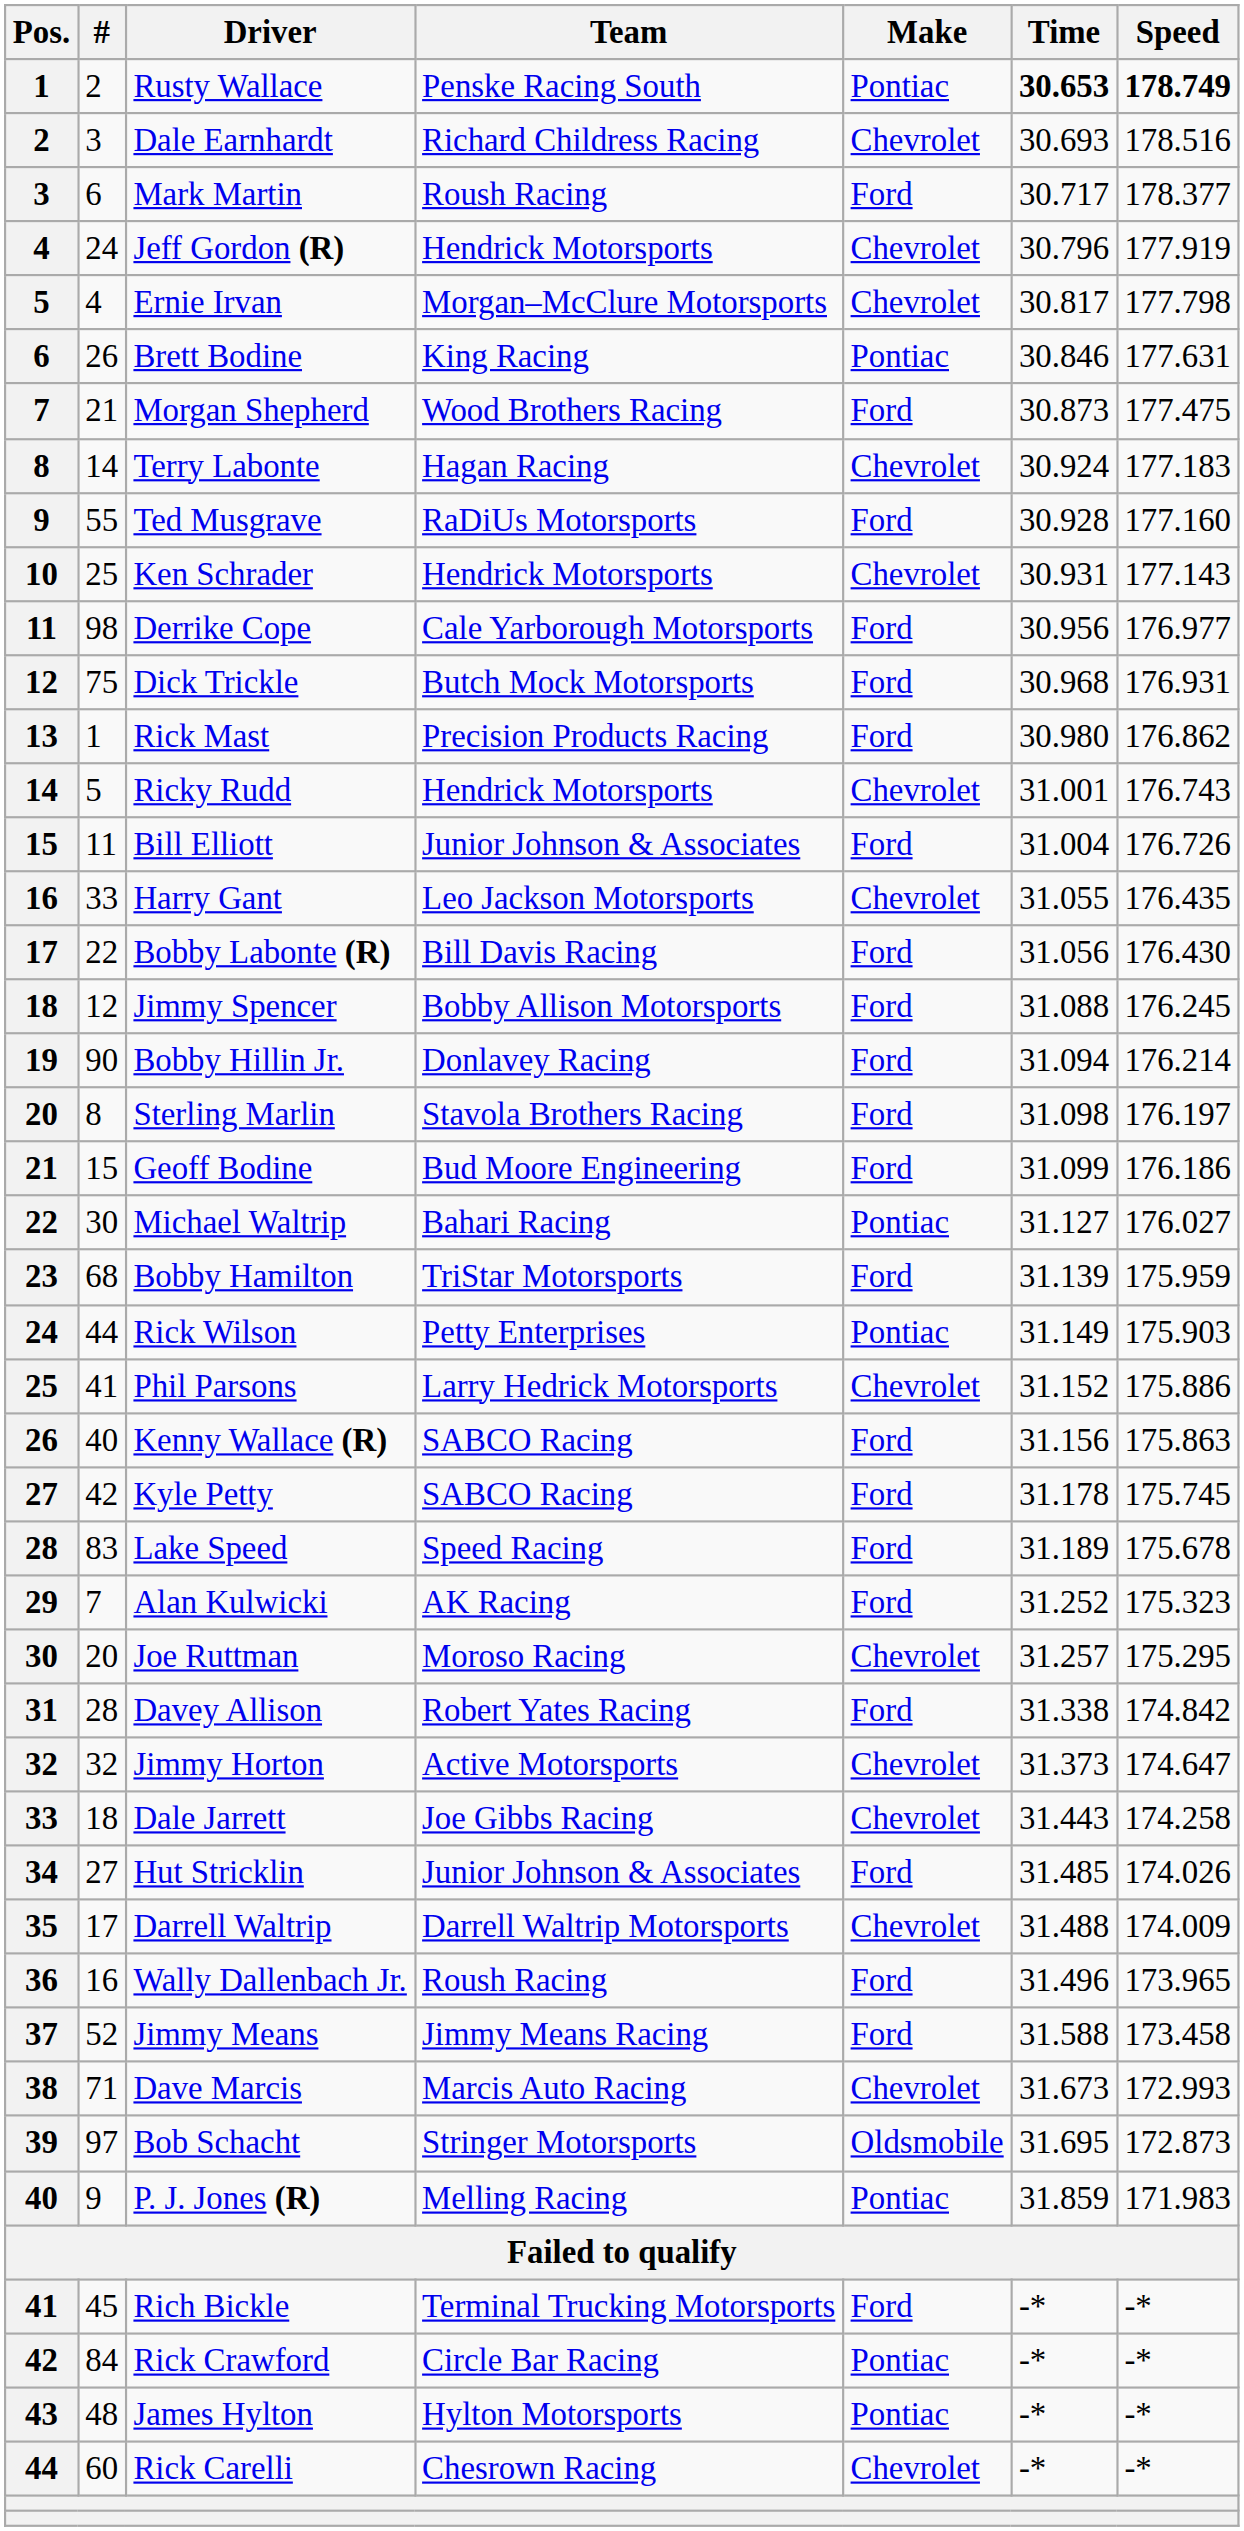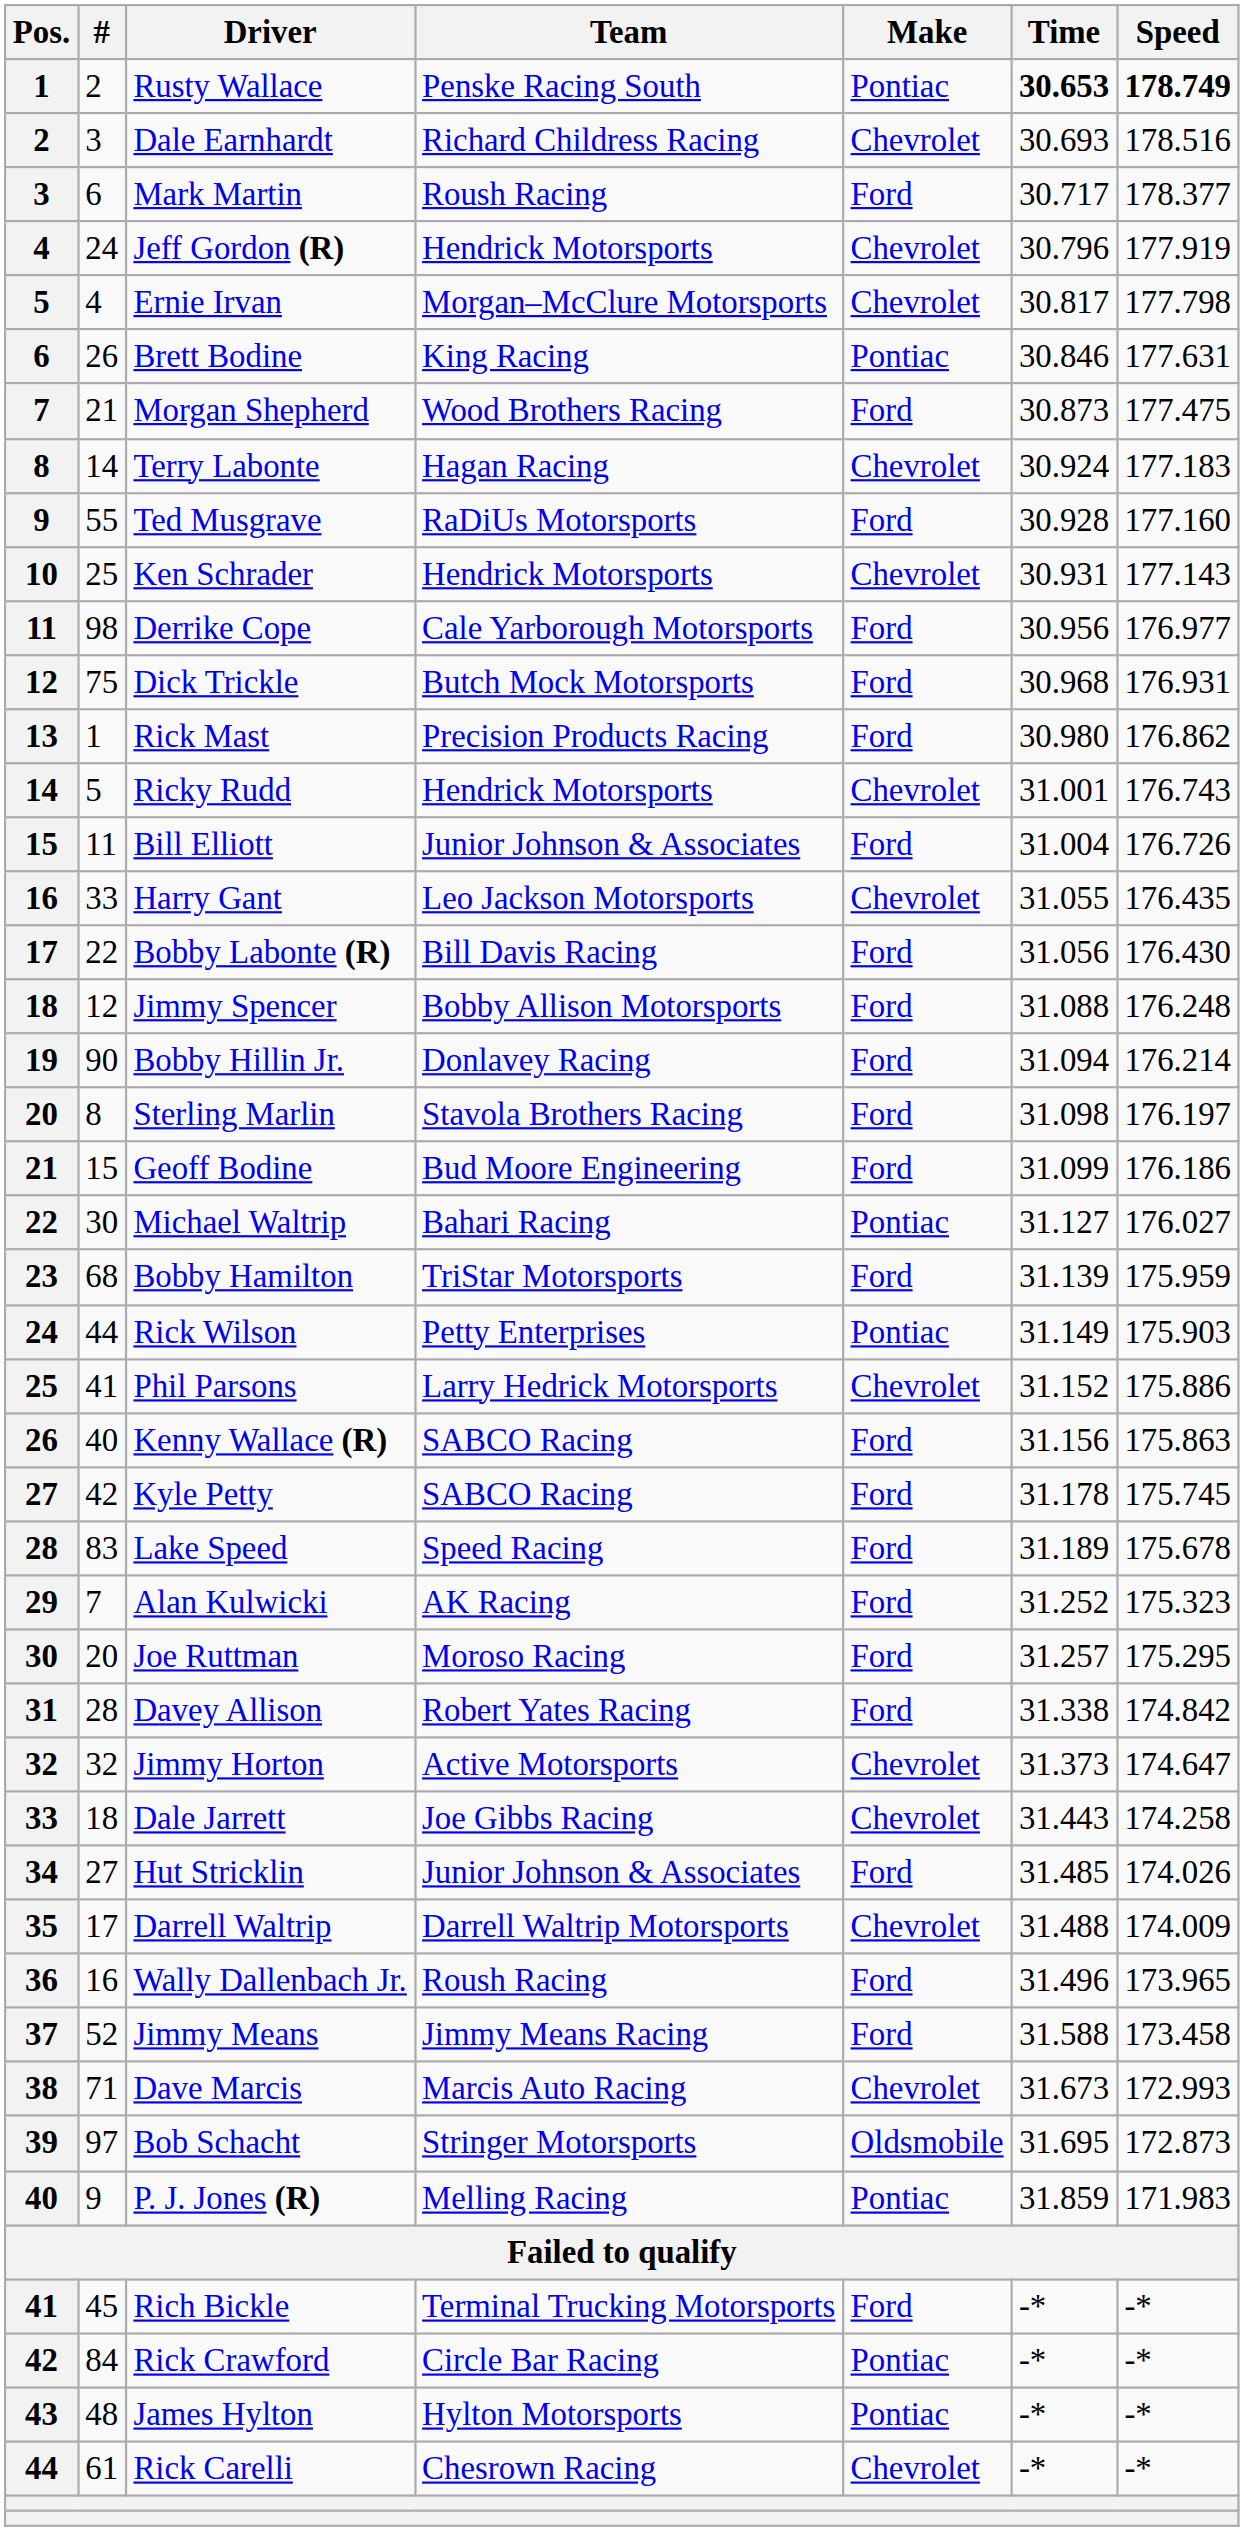 <table class="wikitable" style="font-size:95%">
 <tr>
 <th>Pos.</th>
 <th>#</th>
 <th>Driver</th>
 <th>Team</th>
 <th>Make</th>
 <th>Time</th>
 <th>Speed</th>
 </tr>
 <tr>
 <th>1</th>
 <td>2</td>
 <td><a href='#'>Rusty Wallace</a></td>
 <td><a href='#'>Penske Racing South</a></td>
 <td><a href='#'>Pontiac</a></td>
 <td><strong>30.653</strong></td>
 <td><strong>178.749</strong></td>
 </tr>
 <tr>
 <th>2</th>
 <td>3</td>
 <td><a href='#'>Dale Earnhardt</a></td>
 <td><a href='#'>Richard Childress Racing</a></td>
 <td><a href='#'>Chevrolet</a></td>
 <td>30.693</td>
 <td>178.516</td>
 </tr>
 <tr>
 <th>3</th>
 <td>6</td>
 <td><a href='#'>Mark Martin</a></td>
 <td><a href='#'>Roush Racing</a></td>
 <td><a href='#'>Ford</a></td>
 <td>30.717</td>
 <td>178.377</td>
 </tr>
 <tr>
 <th>4</th>
 <td>24</td>
 <td><a href='#'>Jeff Gordon</a> <strong>(R)</strong></td>
 <td><a href='#'>Hendrick Motorsports</a></td>
 <td><a href='#'>Chevrolet</a></td>
 <td>30.796</td>
 <td>177.919</td>
 </tr>
 <tr>
 <th>5</th>
 <td>4</td>
 <td><a href='#'>Ernie Irvan</a></td>
 <td><a href='#'>Morgan–McClure Motorsports</a></td>
 <td><a href='#'>Chevrolet</a></td>
 <td>30.817</td>
 <td>177.798</td>
 </tr>
 <tr>
 <th>6</th>
 <td>26</td>
 <td><a href='#'>Brett Bodine</a></td>
 <td><a href='#'>King Racing</a></td>
 <td><a href='#'>Pontiac</a></td>
 <td>30.846</td>
 <td>177.631</td>
 </tr>
 <tr>
 <th>7</th>
 <td>21</td>
 <td><a href='#'>Morgan Shepherd</a></td>
 <td><a href='#'>Wood Brothers Racing</a></td>
 <td><a href='#'>Ford</a></td>
 <td>30.873</td>
 <td>177.475</td>
 </tr>
 <tr>
 <th>8</th>
 <td>14</td>
 <td><a href='#'>Terry Labonte</a></td>
 <td><a href='#'>Hagan Racing</a></td>
 <td><a href='#'>Chevrolet</a></td>
 <td>30.924</td>
 <td>177.183</td>
 </tr>
 <tr>
 <th>9</th>
 <td>55</td>
 <td><a href='#'>Ted Musgrave</a></td>
 <td><a href='#'>RaDiUs Motorsports</a></td>
 <td><a href='#'>Ford</a></td>
 <td>30.928</td>
 <td>177.160</td>
 </tr>
 <tr>
 <th>10</th>
 <td>25</td>
 <td><a href='#'>Ken Schrader</a></td>
 <td><a href='#'>Hendrick Motorsports</a></td>
 <td><a href='#'>Chevrolet</a></td>
 <td>30.931</td>
 <td>177.143</td>
 </tr>
 <tr>
 <th>11</th>
 <td>98</td>
 <td><a href='#'>Derrike Cope</a></td>
 <td><a href='#'>Cale Yarborough Motorsports</a></td>
 <td><a href='#'>Ford</a></td>
 <td>30.956</td>
 <td>176.977</td>
 </tr>
 <tr>
 <th>12</th>
 <td>75</td>
 <td><a href='#'>Dick Trickle</a></td>
 <td><a href='#'>Butch Mock Motorsports</a></td>
 <td><a href='#'>Ford</a></td>
 <td>30.968</td>
 <td>176.931</td>
 </tr>
 <tr>
 <th>13</th>
 <td>1</td>
 <td><a href='#'>Rick Mast</a></td>
 <td><a href='#'>Precision Products Racing</a></td>
 <td><a href='#'>Ford</a></td>
 <td>30.980</td>
 <td>176.862</td>
 </tr>
 <tr>
 <th>14</th>
 <td>5</td>
 <td><a href='#'>Ricky Rudd</a></td>
 <td><a href='#'>Hendrick Motorsports</a></td>
 <td><a href='#'>Chevrolet</a></td>
 <td>31.001</td>
 <td>176.743</td>
 </tr>
 <tr>
 <th>15</th>
 <td>11</td>
 <td><a href='#'>Bill Elliott</a></td>
 <td><a href='#'>Junior Johnson & Associates</a></td>
 <td><a href='#'>Ford</a></td>
 <td>31.004</td>
 <td>176.726</td>
 </tr>
 <tr>
 <th>16</th>
 <td>33</td>
 <td><a href='#'>Harry Gant</a></td>
 <td><a href='#'>Leo Jackson Motorsports</a></td>
 <td><a href='#'>Chevrolet</a></td>
 <td>31.055</td>
 <td>176.435</td>
 </tr>
 <tr>
 <th>17</th>
 <td>22</td>
 <td><a href='#'>Bobby Labonte</a> <strong>(R)</strong></td>
 <td><a href='#'>Bill Davis Racing</a></td>
 <td><a href='#'>Ford</a></td>
 <td>31.056</td>
 <td>176.430</td>
 </tr>
 <tr>
 <th>18</th>
 <td>12</td>
 <td><a href='#'>Jimmy Spencer</a></td>
 <td><a href='#'>Bobby Allison Motorsports</a></td>
 <td><a href='#'>Ford</a></td>
 <td>31.088</td>
-<td>176.245</td>
+<td>176.248</td>
 </tr>
 <tr>
 <th>19</th>
 <td>90</td>
 <td><a href='#'>Bobby Hillin Jr.</a></td>
 <td><a href='#'>Donlavey Racing</a></td>
 <td><a href='#'>Ford</a></td>
 <td>31.094</td>
 <td>176.214</td>
 </tr>
 <tr>
 <th>20</th>
 <td>8</td>
 <td><a href='#'>Sterling Marlin</a></td>
 <td><a href='#'>Stavola Brothers Racing</a></td>
 <td><a href='#'>Ford</a></td>
 <td>31.098</td>
 <td>176.197</td>
 </tr>
 <tr>
 <th>21</th>
 <td>15</td>
 <td><a href='#'>Geoff Bodine</a></td>
 <td><a href='#'>Bud Moore Engineering</a></td>
 <td><a href='#'>Ford</a></td>
 <td>31.099</td>
 <td>176.186</td>
 </tr>
 <tr>
 <th>22</th>
 <td>30</td>
 <td><a href='#'>Michael Waltrip</a></td>
 <td><a href='#'>Bahari Racing</a></td>
 <td><a href='#'>Pontiac</a></td>
 <td>31.127</td>
 <td>176.027</td>
 </tr>
 <tr>
 <th>23</th>
 <td>68</td>
 <td><a href='#'>Bobby Hamilton</a></td>
 <td><a href='#'>TriStar Motorsports</a></td>
 <td><a href='#'>Ford</a></td>
 <td>31.139</td>
 <td>175.959</td>
 </tr>
 <tr>
 <th>24</th>
 <td>44</td>
 <td><a href='#'>Rick Wilson</a></td>
 <td><a href='#'>Petty Enterprises</a></td>
 <td><a href='#'>Pontiac</a></td>
 <td>31.149</td>
 <td>175.903</td>
 </tr>
 <tr>
 <th>25</th>
 <td>41</td>
 <td><a href='#'>Phil Parsons</a></td>
 <td><a href='#'>Larry Hedrick Motorsports</a></td>
 <td><a href='#'>Chevrolet</a></td>
 <td>31.152</td>
 <td>175.886</td>
 </tr>
 <tr>
 <th>26</th>
 <td>40</td>
 <td><a href='#'>Kenny Wallace</a> <strong>(R)</strong></td>
 <td><a href='#'>SABCO Racing</a></td>
 <td><a href='#'>Ford</a></td>
 <td>31.156</td>
 <td>175.863</td>
 </tr>
 <tr>
 <th>27</th>
 <td>42</td>
 <td><a href='#'>Kyle Petty</a></td>
 <td><a href='#'>SABCO Racing</a></td>
 <td><a href='#'>Ford</a></td>
 <td>31.178</td>
 <td>175.745</td>
 </tr>
 <tr>
 <th>28</th>
 <td>83</td>
 <td><a href='#'>Lake Speed</a></td>
 <td><a href='#'>Speed Racing</a></td>
 <td><a href='#'>Ford</a></td>
 <td>31.189</td>
 <td>175.678</td>
 </tr>
 <tr>
 <th>29</th>
 <td>7</td>
 <td><a href='#'>Alan Kulwicki</a></td>
 <td><a href='#'>AK Racing</a></td>
 <td><a href='#'>Ford</a></td>
 <td>31.252</td>
 <td>175.323</td>
 </tr>
 <tr>
 <th>30</th>
 <td>20</td>
 <td><a href='#'>Joe Ruttman</a></td>
 <td><a href='#'>Moroso Racing</a></td>
-<td><a href='#'>Chevrolet</a></td>
+<td><a href='#'>Ford</a></td>
 <td>31.257</td>
 <td>175.295</td>
 </tr>
 <tr>
 <th>31</th>
 <td>28</td>
 <td><a href='#'>Davey Allison</a></td>
 <td><a href='#'>Robert Yates Racing</a></td>
 <td><a href='#'>Ford</a></td>
 <td>31.338</td>
 <td>174.842</td>
 </tr>
 <tr>
 <th>32</th>
 <td>32</td>
 <td><a href='#'>Jimmy Horton</a></td>
 <td><a href='#'>Active Motorsports</a></td>
 <td><a href='#'>Chevrolet</a></td>
 <td>31.373</td>
 <td>174.647</td>
 </tr>
 <tr>
 <th>33</th>
 <td>18</td>
 <td><a href='#'>Dale Jarrett</a></td>
 <td><a href='#'>Joe Gibbs Racing</a></td>
 <td><a href='#'>Chevrolet</a></td>
 <td>31.443</td>
 <td>174.258</td>
 </tr>
 <tr>
 <th>34</th>
 <td>27</td>
 <td><a href='#'>Hut Stricklin</a></td>
 <td><a href='#'>Junior Johnson & Associates</a></td>
 <td><a href='#'>Ford</a></td>
 <td>31.485</td>
 <td>174.026</td>
 </tr>
 <tr>
 <th>35</th>
 <td>17</td>
 <td><a href='#'>Darrell Waltrip</a></td>
 <td><a href='#'>Darrell Waltrip Motorsports</a></td>
 <td><a href='#'>Chevrolet</a></td>
 <td>31.488</td>
 <td>174.009</td>
 </tr>
 <tr>
 <th>36</th>
 <td>16</td>
 <td><a href='#'>Wally Dallenbach Jr.</a></td>
 <td><a href='#'>Roush Racing</a></td>
 <td><a href='#'>Ford</a></td>
 <td>31.496</td>
 <td>173.965</td>
 </tr>
 <tr>
 <th>37</th>
 <td>52</td>
 <td><a href='#'>Jimmy Means</a></td>
 <td><a href='#'>Jimmy Means Racing</a></td>
 <td><a href='#'>Ford</a></td>
 <td>31.588</td>
 <td>173.458</td>
 </tr>
 <tr>
 <th>38</th>
 <td>71</td>
 <td><a href='#'>Dave Marcis</a></td>
 <td><a href='#'>Marcis Auto Racing</a></td>
 <td><a href='#'>Chevrolet</a></td>
 <td>31.673</td>
 <td>172.993</td>
 </tr>
 <tr>
 <th>39</th>
 <td>97</td>
 <td><a href='#'>Bob Schacht</a></td>
 <td><a href='#'>Stringer Motorsports</a></td>
 <td><a href='#'>Oldsmobile</a></td>
 <td>31.695</td>
 <td>172.873</td>
 </tr>
 <tr>
 <th>40</th>
 <td>9</td>
 <td><a href='#'>P. J. Jones</a> <strong>(R)</strong></td>
 <td><a href='#'>Melling Racing</a></td>
 <td><a href='#'>Pontiac</a></td>
 <td>31.859</td>
 <td>171.983</td>
 </tr>
 <tr>
 <th colspan="7">Failed to qualify</th>
 </tr>
 <tr>
 <th>41</th>
 <td>45</td>
 <td><a href='#'>Rich Bickle</a></td>
 <td><a href='#'>Terminal Trucking Motorsports</a></td>
 <td><a href='#'>Ford</a></td>
 <td>-*</td>
 <td>-*</td>
 </tr>
 <tr>
 <th>42</th>
 <td>84</td>
 <td><a href='#'>Rick Crawford</a></td>
 <td><a href='#'>Circle Bar Racing</a></td>
 <td><a href='#'>Pontiac</a></td>
 <td>-*</td>
 <td>-*</td>
 </tr>
 <tr>
 <th>43</th>
 <td>48</td>
 <td><a href='#'>James Hylton</a></td>
 <td><a href='#'>Hylton Motorsports</a></td>
 <td><a href='#'>Pontiac</a></td>
 <td>-*</td>
 <td>-*</td>
 </tr>
 <tr>
 <th>44</th>
-<td>60</td>
+<td>61</td>
 <td><a href='#'>Rick Carelli</a></td>
 <td><a href='#'>Chesrown Racing</a></td>
 <td><a href='#'>Chevrolet</a></td>
 <td>-*</td>
 <td>-*</td>
 </tr>
 <tr>
 <th colspan="7"></th>
 </tr>
 <tr>
 <th colspan="7"></th>
 </tr>
 </table>
